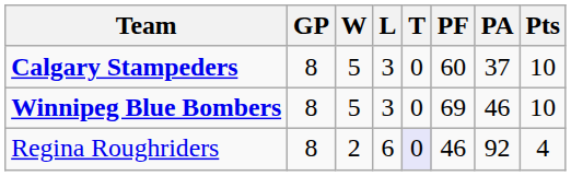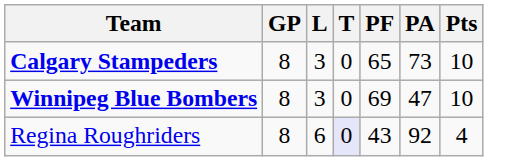 <table class="wikitable">
 <tr>
 <th>Team</th>
 <th>GP</th>
-<th>W</th>
 <th>L</th>
 <th>T</th>
 <th>PF</th>
 <th>PA</th>
 <th>Pts</th>
 </tr>
 <tr align="center">
 <td align="left"><strong><a href='#'>Calgary Stampeders</a></strong></td>
 <td>8</td>
-<td>5</td>
 <td>3</td>
 <td>0</td>
-<td>60</td>
-<td>37</td>
+<td>65</td>
+<td>73</td>
 <td>10</td>
 </tr>
 <tr align="center">
 <td align="left"><strong><a href='#'>Winnipeg Blue Bombers</a></strong></td>
 <td>8</td>
-<td>5</td>
 <td>3</td>
 <td>0</td>
 <td>69</td>
-<td>46</td>
+<td>47</td>
 <td>10</td>
 </tr>
 <tr align="center">
 <td align="left"><a href='#'>Regina Roughriders</a></td>
 <td>8</td>
-<td>2</td>
 <td>6</td>
 <td style="background: lavender;">0</td>
-<td>46</td>
+<td>43</td>
 <td>92</td>
 <td>4</td>
 </tr>
 </table>
